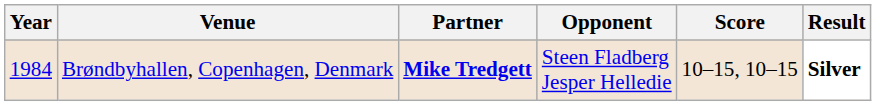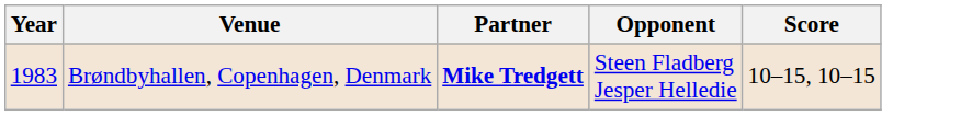 <table class="sortable wikitable" style="font-size: 90%;">
 <tr>
 <th>Year</th>
 <th>Venue</th>
 <th>Partner</th>
 <th>Opponent</th>
 <th>Score</th>
-<th>Result</th>
 </tr>
 <tr style="background:#F3E6D7">
-<td align="center"><a href='#'>1984</a></td>
+<td align="center"><a href='#'>1983</a></td>
 <td align="left"><a href='#'>Brøndbyhallen</a>, <a href='#'>Copenhagen</a>, <a href='#'>Denmark</a></td>
 <td align="left"><strong> <a href='#'>Mike Tredgett</a></strong></td>
 <td align="left"> <a href='#'>Steen Fladberg</a> <br> <a href='#'>Jesper Helledie</a></td>
 <td align="left">10–15, 10–15</td>
-<td style="text-align:left; background:white"> <strong>Silver</strong></td>
 </tr>
 </table>
